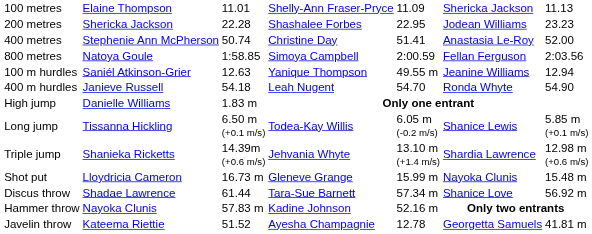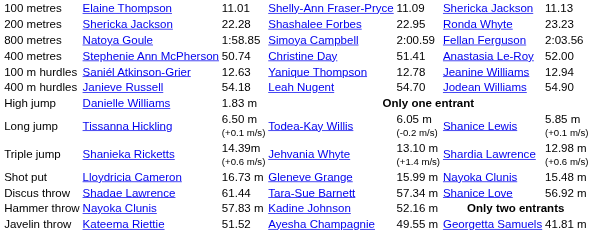 <table>
 <tr>
 <td>100 metres</td>
 <td><a href='#'>Elaine Thompson</a></td>
 <td>11.01</td>
 <td><a href='#'>Shelly-Ann Fraser-Pryce</a></td>
 <td>11.09</td>
 <td><a href='#'>Shericka Jackson</a></td>
 <td>11.13</td>
 </tr>
 <tr>
 <td>200 metres</td>
 <td><a href='#'>Shericka Jackson</a></td>
 <td>22.28</td>
 <td><a href='#'>Shashalee Forbes</a></td>
 <td>22.95</td>
-<td><a href='#'>Jodean Williams</a></td>
+<td><a href='#'>Ronda Whyte</a></td>
 <td>23.23</td>
+</tr>
+<tr>
+<td>800 metres</td>
+<td><a href='#'>Natoya Goule</a></td>
+<td>1:58.85</td>
+<td><a href='#'>Simoya Campbell</a></td>
+<td>2:00.59</td>
+<td><a href='#'>Fellan Ferguson</a></td>
+<td>2:03.56</td>
 </tr>
 <tr>
 <td>400 metres</td>
 <td><a href='#'>Stephenie Ann McPherson</a></td>
 <td>50.74</td>
 <td><a href='#'>Christine Day</a></td>
 <td>51.41</td>
 <td><a href='#'>Anastasia Le-Roy</a></td>
 <td>52.00</td>
 </tr>
 <tr>
-<td>800 metres</td>
-<td><a href='#'>Natoya Goule</a></td>
-<td>1:58.85</td>
-<td><a href='#'>Simoya Campbell</a></td>
-<td>2:00.59</td>
-<td><a href='#'>Fellan Ferguson</a></td>
-<td>2:03.56</td>
-</tr>
-<tr>
 <td>100 m hurdles</td>
 <td><a href='#'>Saniél Atkinson-Grier</a></td>
 <td>12.63</td>
 <td><a href='#'>Yanique Thompson</a></td>
-<td>49.55 m</td>
+<td>12.78</td>
 <td><a href='#'>Jeanine Williams</a></td>
 <td>12.94</td>
 </tr>
 <tr>
 <td>400 m hurdles</td>
 <td><a href='#'>Janieve Russell</a></td>
 <td>54.18</td>
 <td><a href='#'>Leah Nugent</a></td>
 <td>54.70</td>
-<td><a href='#'>Ronda Whyte</a></td>
+<td><a href='#'>Jodean Williams</a></td>
 <td>54.90</td>
 </tr>
 <tr>
 <td>High jump</td>
 <td><a href='#'>Danielle Williams</a></td>
 <td>1.83 m</td>
 <th colspan=4>Only one entrant</th>
 </tr>
 <tr>
 <td>Long jump</td>
 <td><a href='#'>Tissanna Hickling</a></td>
 <td>6.50 m<br><small>(+0.1 m/s)</small></td>
 <td><a href='#'>Todea-Kay Willis</a></td>
 <td>6.05 m<br><small>(-0.2 m/s)</small></td>
 <td><a href='#'>Shanice Lewis</a></td>
 <td>5.85 m<br><small>(+0.1 m/s)</small></td>
 </tr>
 <tr>
 <td>Triple jump</td>
 <td><a href='#'>Shanieka Ricketts</a></td>
 <td>14.39m<br><small>(+0.6 m/s)</small></td>
 <td><a href='#'>Jehvania Whyte</a></td>
 <td>13.10 m<br><small>(+1.4 m/s)</small></td>
 <td><a href='#'>Shardia Lawrence</a></td>
 <td>12.98 m<br><small>(+0.6 m/s)</small></td>
 </tr>
 <tr>
 <td>Shot put</td>
 <td><a href='#'>Lloydricia Cameron</a></td>
 <td>16.73 m</td>
 <td><a href='#'>Gleneve Grange</a></td>
 <td>15.99 m</td>
 <td><a href='#'>Nayoka Clunis</a></td>
 <td>15.48 m</td>
 </tr>
 <tr>
 <td>Discus throw</td>
 <td><a href='#'>Shadae Lawrence</a></td>
 <td>61.44</td>
 <td><a href='#'>Tara-Sue Barnett</a></td>
 <td>57.34 m</td>
 <td><a href='#'>Shanice Love</a></td>
 <td>56.92 m</td>
 </tr>
 <tr>
 <td>Hammer throw</td>
 <td><a href='#'>Nayoka Clunis</a></td>
 <td>57.83 m</td>
 <td><a href='#'>Kadine Johnson</a></td>
 <td>52.16 m</td>
 <th colspan=2>Only two entrants</th>
 </tr>
 <tr>
 <td>Javelin throw</td>
 <td><a href='#'>Kateema Riettie</a></td>
 <td>51.52</td>
 <td><a href='#'>Ayesha Champagnie</a></td>
-<td>12.78</td>
+<td>49.55 m</td>
 <td><a href='#'>Georgetta Samuels</a></td>
 <td>41.81 m</td>
 </tr>
 </table>
